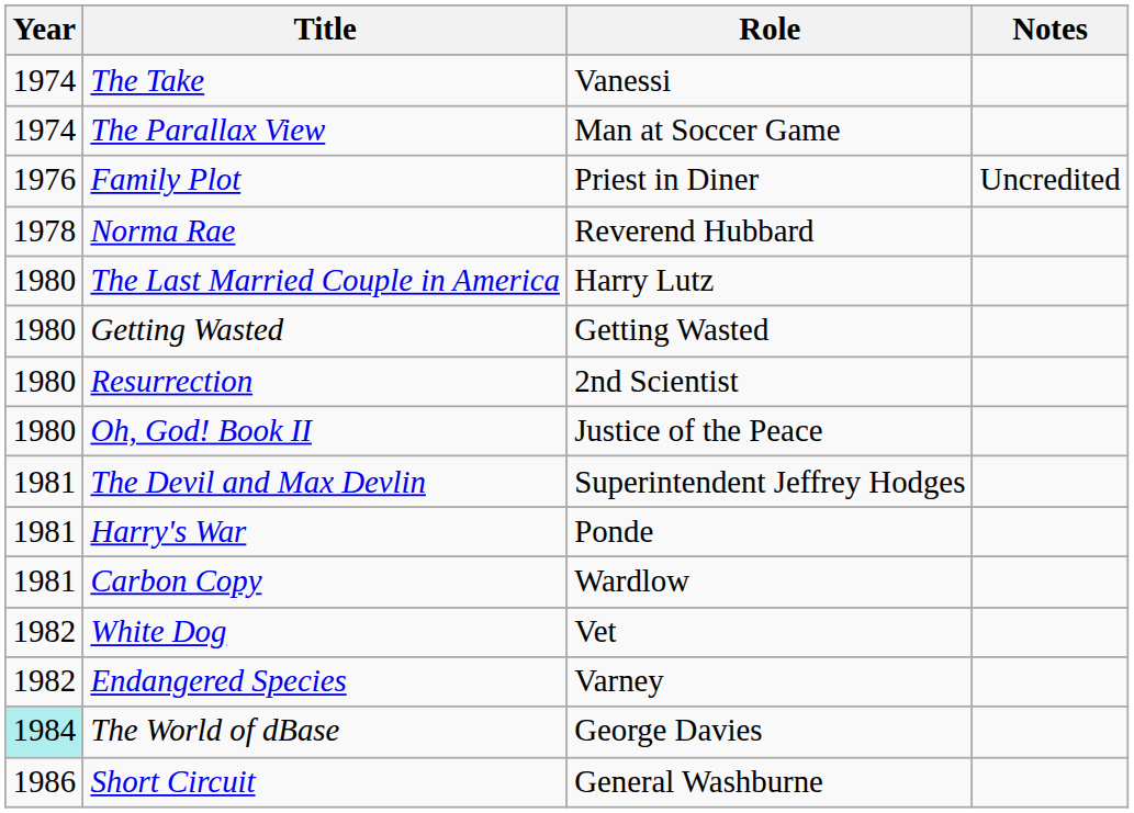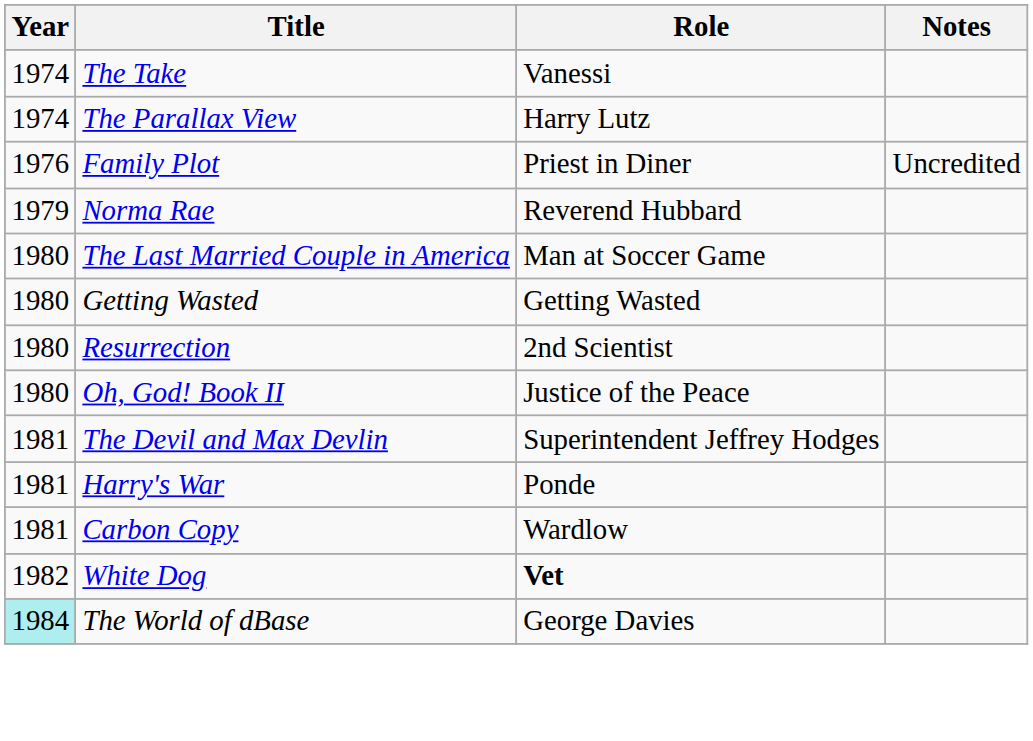 <table class="wikitable sortable">
 <tr>
 <th>Year</th>
 <th>Title</th>
 <th>Role</th>
 <th>Notes</th>
 </tr>
 <tr>
 <td>1974</td>
 <td><a href='#'><em>The Take</em></a></td>
 <td>Vanessi</td>
 <td></td>
 </tr>
 <tr>
 <td>1974</td>
 <td><em><a href='#'>The Parallax View</a></em></td>
-<td>Man at Soccer Game</td>
+<td>Harry Lutz</td>
 <td></td>
 </tr>
 <tr>
 <td>1976</td>
 <td><em><a href='#'>Family Plot</a></em></td>
 <td>Priest in Diner</td>
 <td>Uncredited</td>
 </tr>
 <tr>
-<td>1978</td>
+<td>1979</td>
 <td><em><a href='#'>Norma Rae</a></em></td>
 <td>Reverend Hubbard</td>
 <td></td>
 </tr>
 <tr>
 <td>1980</td>
 <td><em><a href='#'>The Last Married Couple in America</a></em></td>
-<td>Harry Lutz</td>
+<td>Man at Soccer Game</td>
 <td></td>
 </tr>
 <tr>
 <td>1980</td>
 <td><em>Getting Wasted</em></td>
 <td>Getting Wasted</td>
 <td></td>
 </tr>
 <tr>
 <td>1980</td>
 <td><a href='#'><em>Resurrection</em></a></td>
 <td>2nd Scientist</td>
 <td></td>
 </tr>
 <tr>
 <td>1980</td>
 <td><em><a href='#'>Oh, God! Book II</a></em></td>
 <td>Justice of the Peace</td>
 <td></td>
 </tr>
 <tr>
 <td>1981</td>
 <td><em><a href='#'>The Devil and Max Devlin</a></em></td>
 <td>Superintendent Jeffrey Hodges</td>
 <td></td>
 </tr>
 <tr>
 <td>1981</td>
 <td><a href='#'><em>Harry's War</em></a></td>
 <td>Ponde</td>
 <td></td>
 </tr>
 <tr>
 <td>1981</td>
 <td><a href='#'><em>Carbon Copy</em></a></td>
 <td>Wardlow</td>
 <td></td>
 </tr>
 <tr>
 <td>1982</td>
 <td><a href='#'><em>White Dog</em></a></td>
-<td>Vet</td>
-<td></td>
-</tr>
-<tr>
-<td>1982</td>
-<td><a href='#'><em>Endangered Species</em></a></td>
-<td>Varney</td>
+<td><strong>Vet</strong></td>
 <td></td>
 </tr>
 <tr>
 <td style="background: paleturquoise;">1984</td>
 <td><em>The World of dBase</em></td>
 <td>George Davies</td>
 <td></td>
 </tr>
-<tr>
-<td>1986</td>
-<td><a href='#'><em>Short Circuit</em></a></td>
-<td>General Washburne</td>
-<td></td>
-</tr>
 </table>
